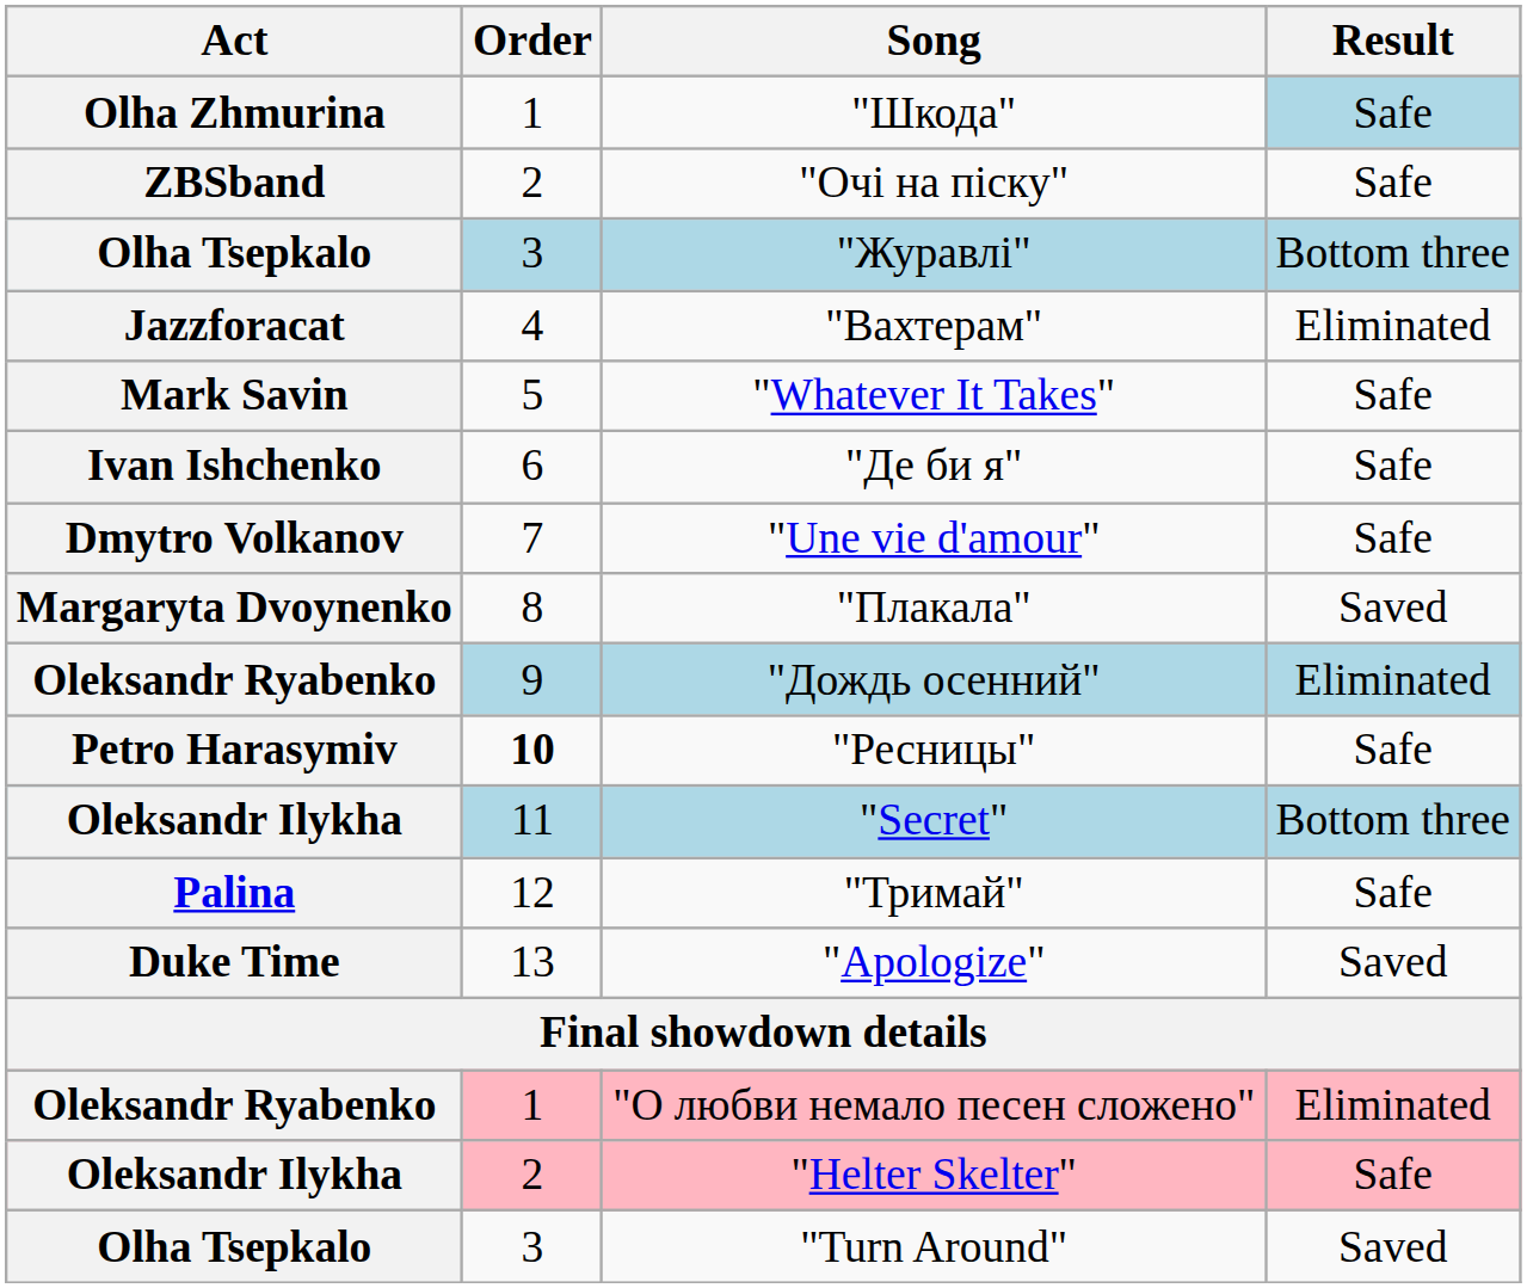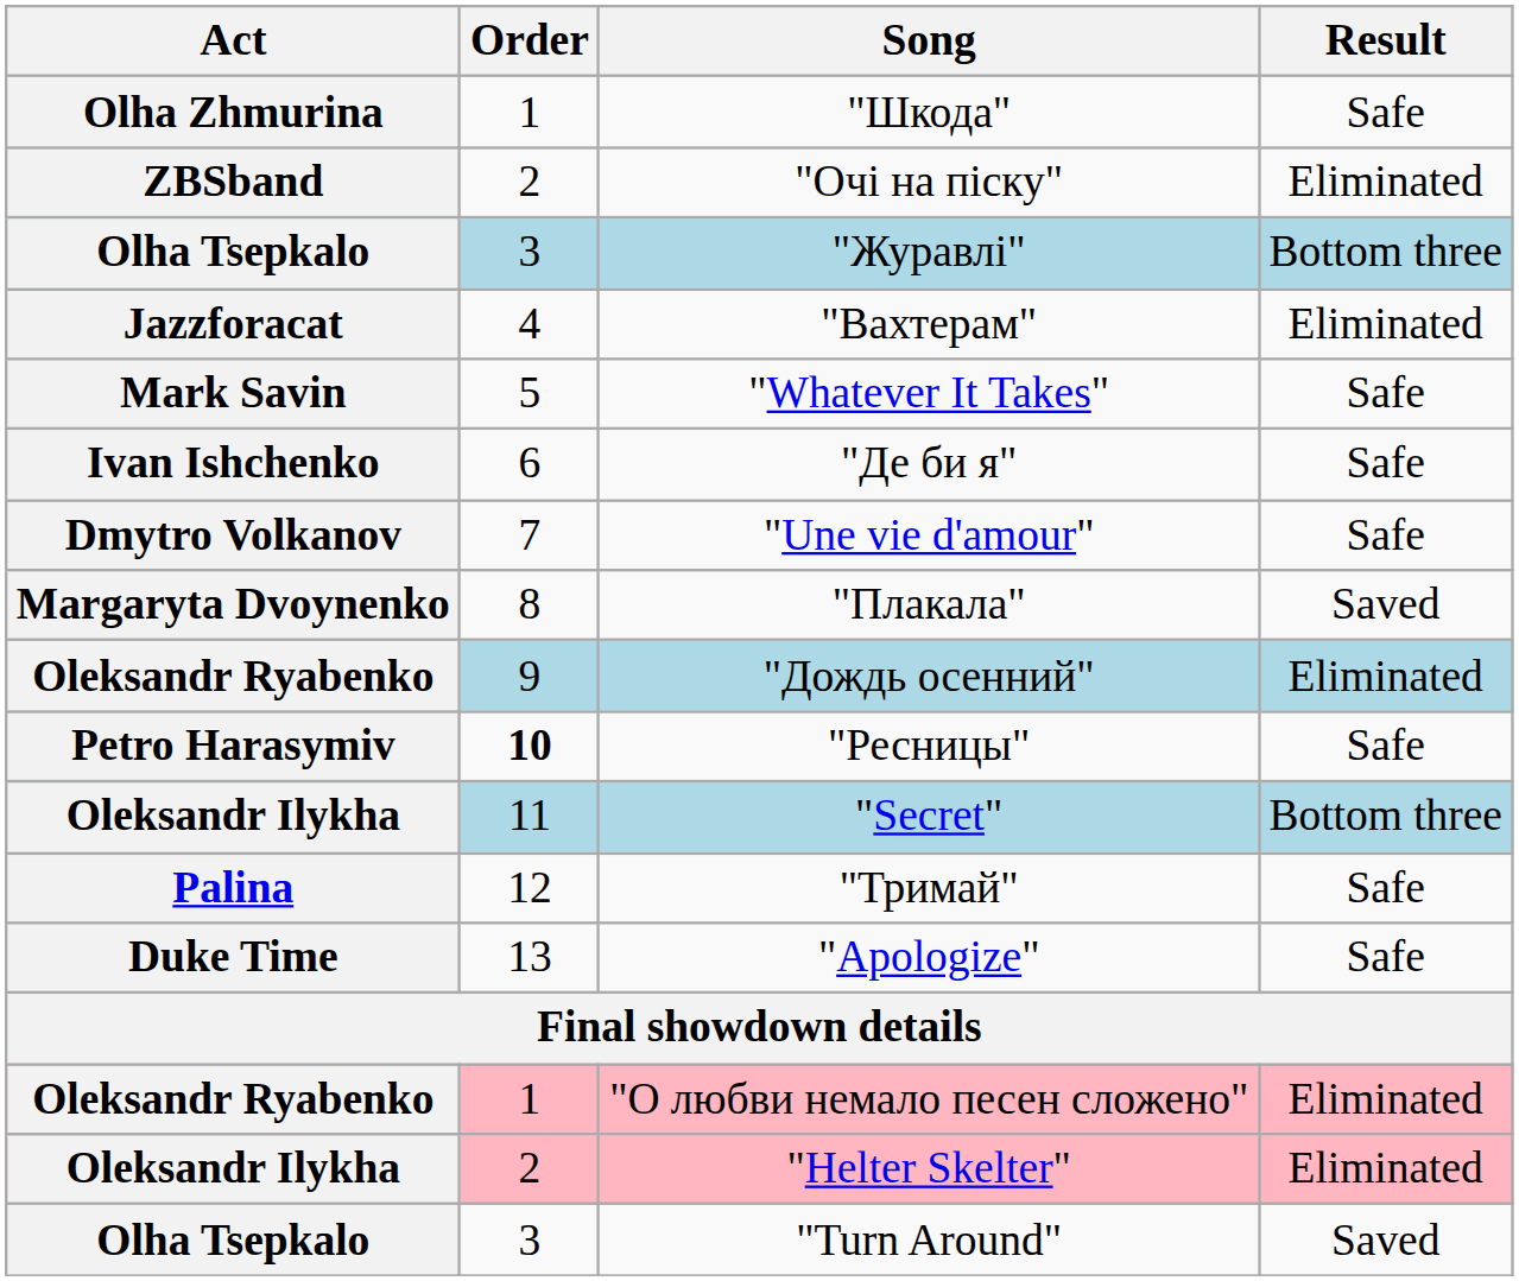 <table class="wikitable plainrowheaders" style="text-align:center;">
 <tr>
 <th scope="col">Act</th>
 <th scope="col">Order</th>
 <th scope="col">Song</th>
 <th scope="col">Result</th>
 </tr>
 <tr>
 <th scope="row">Olha Zhmurina</th>
 <td>1</td>
 <td>"Шкода"</td>
-<td style="background: lightblue;">Safe</td>
+<td>Safe</td>
 </tr>
 <tr>
 <th scope="row">ZBSband</th>
 <td>2</td>
 <td>"Очі на піску"</td>
-<td>Safe</td>
+<td>Eliminated</td>
 </tr>
 <tr style="background:lightblue;">
 <th scope="row">Olha Tsepkalo</th>
 <td>3</td>
 <td>"Журавлі"</td>
 <td>Bottom three</td>
 </tr>
 <tr>
 <th scope="row">Jazzforacat</th>
 <td>4</td>
 <td>"Вахтерам"</td>
 <td>Eliminated</td>
 </tr>
 <tr>
 <th scope="row">Mark Savin</th>
 <td>5</td>
 <td>"<a href='#'>Whatever It Takes</a>"</td>
 <td>Safe</td>
 </tr>
 <tr>
 <th scope="row">Ivan Ishchenko</th>
 <td>6</td>
 <td>"Де би я"</td>
 <td>Safe</td>
 </tr>
 <tr>
 <th scope="row">Dmytro Volkanov</th>
 <td>7</td>
 <td>"<a href='#'>Une vie d'amour</a>"</td>
 <td>Safe</td>
 </tr>
 <tr>
 <th scope="row">Margaryta Dvoynenko</th>
 <td>8</td>
 <td>"Плакала"</td>
 <td>Saved</td>
 </tr>
 <tr style="background:lightblue;">
 <th scope="row">Oleksandr Ryabenko</th>
 <td>9</td>
 <td>"Дождь осенний"</td>
 <td>Eliminated</td>
 </tr>
 <tr>
 <th scope="row">Petro Harasymiv</th>
 <td><strong>10</strong></td>
 <td>"Ресницы"</td>
 <td>Safe</td>
 </tr>
 <tr style="background:lightblue;">
 <th scope="row">Oleksandr Ilykha</th>
 <td>11</td>
 <td>"<a href='#'>Secret</a>"</td>
 <td>Bottom three</td>
 </tr>
 <tr>
 <th scope="row"><a href='#'>Palina</a></th>
 <td>12</td>
 <td>"Тримай"</td>
 <td>Safe</td>
 </tr>
 <tr>
 <th scope="row">Duke Time</th>
 <td>13</td>
 <td>"<a href='#'>Apologize</a>"</td>
-<td>Saved</td>
+<td>Safe</td>
 </tr>
 <tr>
 <th colspan="4">Final showdown details</th>
 </tr>
 <tr style="background:lightpink;">
 <th scope="row">Oleksandr Ryabenko</th>
 <td>1</td>
 <td>"О любви немало песен сложено"</td>
 <td>Eliminated</td>
 </tr>
 <tr style="background:lightpink;">
 <th scope="row">Oleksandr Ilykha</th>
 <td>2</td>
 <td>"<a href='#'>Helter Skelter</a>"</td>
-<td>Safe</td>
+<td>Eliminated</td>
 </tr>
 <tr>
 <th scope="row">Olha Tsepkalo</th>
 <td>3</td>
 <td>"Turn Around"</td>
 <td>Saved</td>
 </tr>
 </table>
